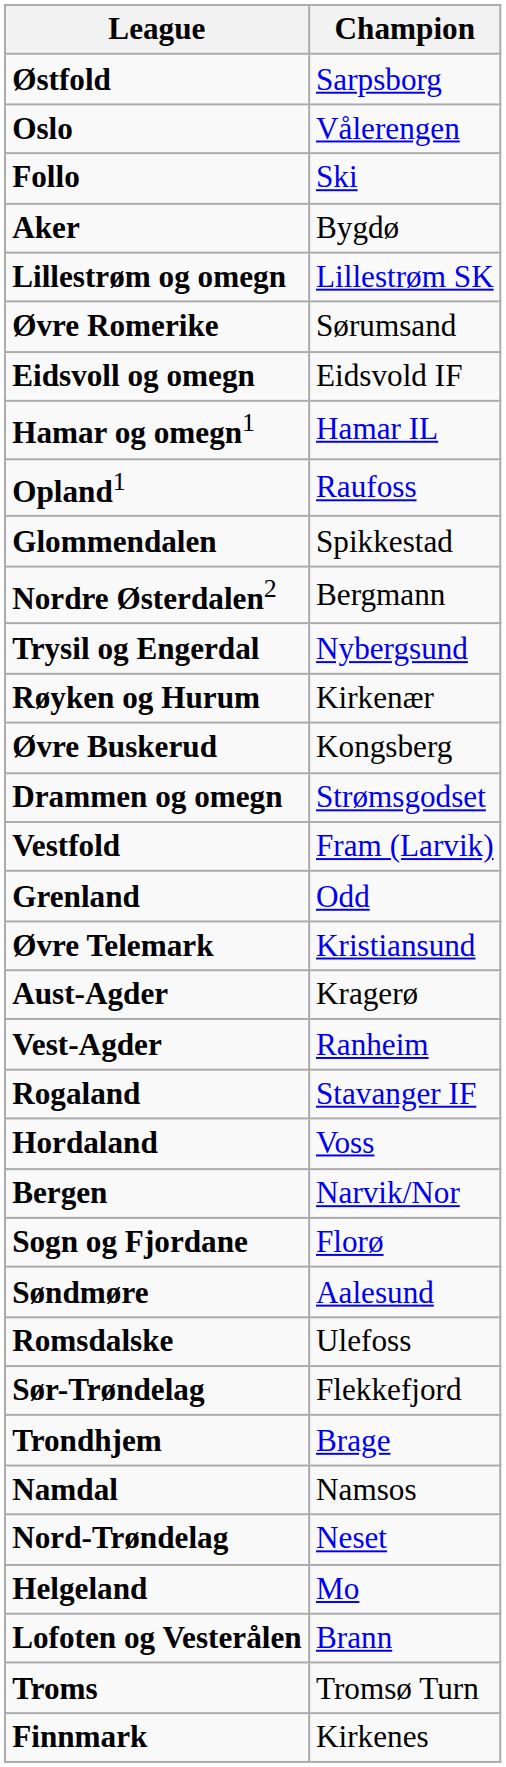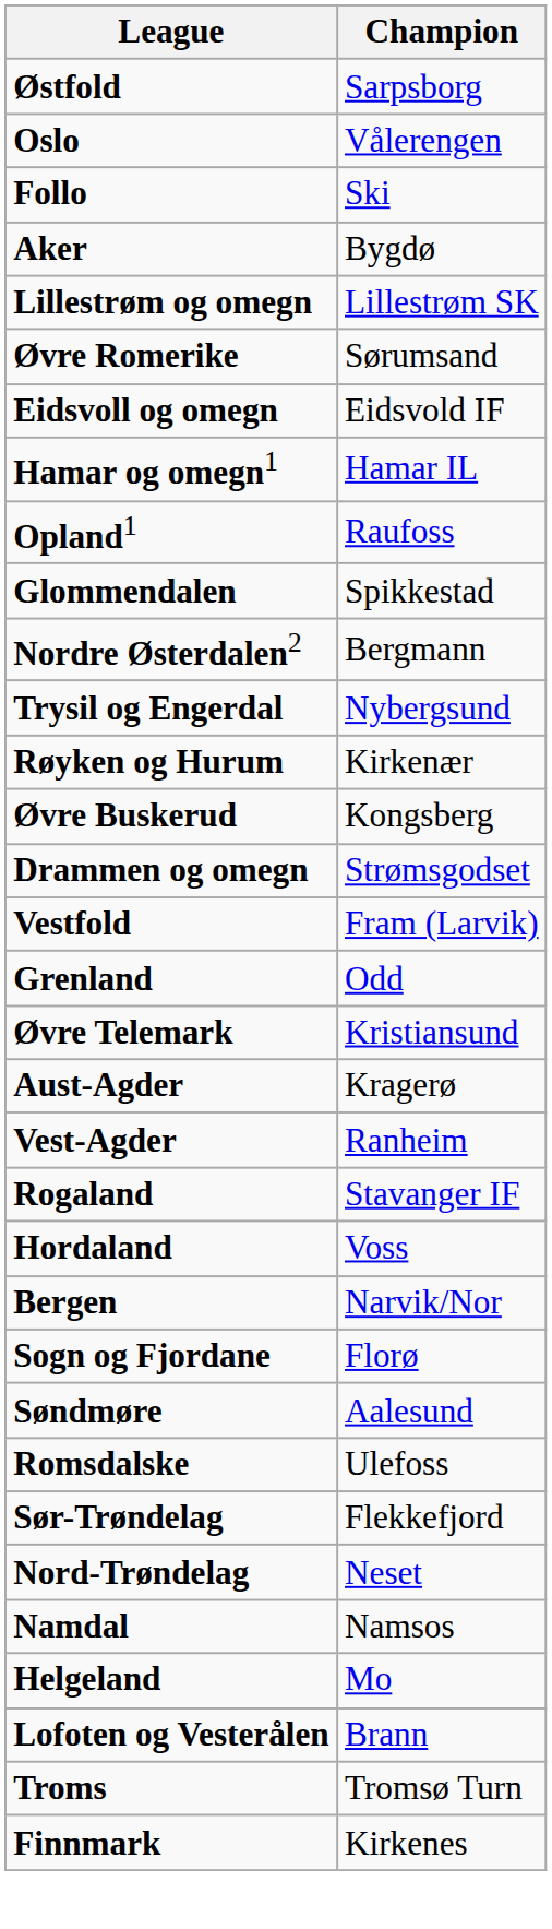 <table class="wikitable">
 <tr>
 <th>League</th>
 <th>Champion</th>
 </tr>
 <tr>
 <td><strong>Østfold</strong></td>
 <td><a href='#'>Sarpsborg</a></td>
 </tr>
 <tr>
 <td><strong>Oslo</strong></td>
 <td><a href='#'>Vålerengen</a></td>
 </tr>
 <tr>
 <td><strong>Follo</strong></td>
 <td><a href='#'>Ski</a></td>
 </tr>
 <tr>
 <td><strong>Aker</strong></td>
 <td>Bygdø</td>
 </tr>
 <tr>
 <td><strong>Lillestrøm og omegn</strong></td>
 <td><a href='#'>Lillestrøm SK</a></td>
 </tr>
 <tr>
 <td><strong>Øvre Romerike</strong></td>
 <td>Sørumsand</td>
 </tr>
 <tr>
 <td><strong>Eidsvoll og omegn</strong></td>
 <td>Eidsvold IF</td>
 </tr>
 <tr>
 <td><strong>Hamar og omegn</strong><sup>1</sup></td>
 <td><a href='#'>Hamar IL</a></td>
 </tr>
 <tr>
 <td><strong>Opland</strong><sup>1</sup></td>
 <td><a href='#'>Raufoss</a></td>
 </tr>
 <tr>
 <td><strong>Glommendalen</strong></td>
 <td>Spikkestad</td>
 </tr>
 <tr>
 <td><strong>Nordre Østerdalen</strong><sup>2</sup></td>
 <td>Bergmann</td>
 </tr>
 <tr>
 <td><strong>Trysil og Engerdal</strong></td>
 <td><a href='#'>Nybergsund</a></td>
 </tr>
 <tr>
 <td><strong>Røyken og Hurum</strong></td>
 <td>Kirkenær</td>
 </tr>
 <tr>
 <td><strong>Øvre Buskerud</strong></td>
 <td>Kongsberg</td>
 </tr>
 <tr>
 <td><strong>Drammen og omegn</strong></td>
 <td><a href='#'>Strømsgodset</a></td>
 </tr>
 <tr>
 <td><strong>Vestfold</strong></td>
 <td><a href='#'>Fram (Larvik)</a></td>
 </tr>
 <tr>
 <td><strong>Grenland</strong></td>
 <td><a href='#'>Odd</a></td>
 </tr>
 <tr>
 <td><strong>Øvre Telemark</strong></td>
 <td><a href='#'>Kristiansund</a></td>
 </tr>
 <tr>
 <td><strong>Aust-Agder</strong></td>
 <td>Kragerø</td>
 </tr>
 <tr>
 <td><strong>Vest-Agder</strong></td>
 <td><a href='#'>Ranheim</a></td>
 </tr>
 <tr>
 <td><strong>Rogaland</strong></td>
 <td><a href='#'>Stavanger IF</a></td>
 </tr>
 <tr>
 <td><strong>Hordaland</strong></td>
 <td><a href='#'>Voss</a></td>
 </tr>
 <tr>
 <td><strong>Bergen</strong></td>
 <td><a href='#'>Narvik/Nor</a></td>
 </tr>
 <tr>
 <td><strong>Sogn og Fjordane</strong></td>
 <td><a href='#'>Florø</a></td>
 </tr>
 <tr>
 <td><strong>Søndmøre</strong></td>
 <td><a href='#'>Aalesund</a></td>
 </tr>
 <tr>
 <td><strong>Romsdalske</strong></td>
 <td>Ulefoss</td>
 </tr>
 <tr>
 <td><strong>Sør-Trøndelag</strong></td>
 <td>Flekkefjord</td>
 </tr>
 <tr>
-<td><strong>Trondhjem</strong></td>
-<td><a href='#'>Brage</a></td>
+<td><strong>Nord-Trøndelag</strong></td>
+<td><a href='#'>Neset</a></td>
 </tr>
 <tr>
 <td><strong>Namdal</strong></td>
 <td>Namsos</td>
-</tr>
-<tr>
-<td><strong>Nord-Trøndelag</strong></td>
-<td><a href='#'>Neset</a></td>
 </tr>
 <tr>
 <td><strong>Helgeland</strong></td>
 <td><a href='#'>Mo</a></td>
 </tr>
 <tr>
 <td><strong>Lofoten og Vesterålen</strong></td>
 <td><a href='#'>Brann</a></td>
 </tr>
 <tr>
 <td><strong>Troms</strong></td>
 <td>Tromsø Turn</td>
 </tr>
 <tr>
 <td><strong>Finnmark</strong></td>
 <td>Kirkenes</td>
 </tr>
 </table>
